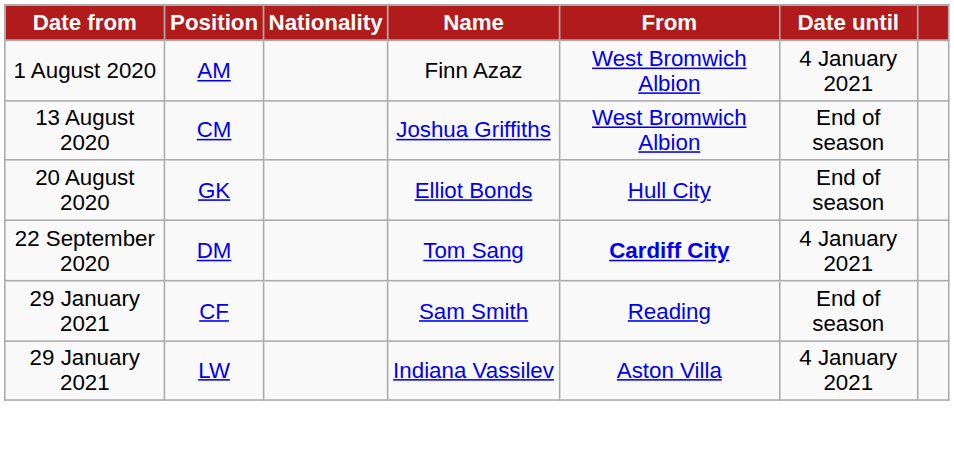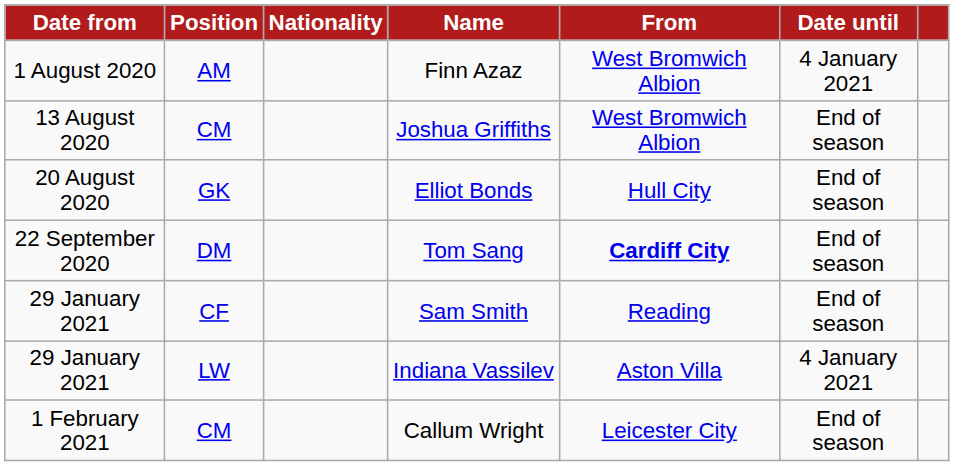 <table class="wikitable"  style="text-align:center; font-size:90%; ">
 <tr>
 <th style="background:#B11B1B;color:#fff;; width:120px;">Date from</th>
 <th style="background:#B11B1B;color:#fff;; width:50px;">Position</th>
 <th style="background:#B11B1B;color:#fff;; width:50px;">Nationality</th>
 <th style="background:#B11B1B;color:#fff;; width:150px;">Name</th>
 <th style="background:#B11B1B;color:#fff;; width:200px;">From</th>
 <th style="background:#B11B1B;color:#fff;; width:110px;">Date until</th>
 <th style="background:#B11B1B;color:#fff;; width:25px;"></th>
 </tr>
 <tr>
 <td>1 August 2020</td>
 <td><a href='#'>AM</a></td>
 <td></td>
 <td>Finn Azaz</td>
 <td> <a href='#'>West Bromwich Albion</a></td>
 <td>4 January 2021</td>
 <td></td>
 </tr>
 <tr>
 <td>13 August 2020</td>
 <td><a href='#'>CM</a></td>
 <td></td>
 <td><a href='#'>Joshua Griffiths</a></td>
 <td> <a href='#'>West Bromwich Albion</a></td>
 <td>End of season</td>
 <td></td>
 </tr>
 <tr>
 <td>20 August 2020</td>
 <td><a href='#'>GK</a></td>
 <td></td>
 <td><a href='#'>Elliot Bonds</a></td>
 <td> <a href='#'>Hull City</a></td>
 <td>End of season</td>
 <td></td>
 </tr>
 <tr>
 <td>22 September 2020</td>
 <td><a href='#'>DM</a></td>
 <td></td>
 <td><a href='#'>Tom Sang</a></td>
 <td><strong> <a href='#'>Cardiff City</a></strong></td>
-<td>4 January 2021</td>
+<td>End of season</td>
 <td></td>
 </tr>
 <tr>
 <td>29 January 2021</td>
 <td><a href='#'>CF</a></td>
 <td></td>
 <td><a href='#'>Sam Smith</a></td>
 <td> <a href='#'>Reading</a></td>
 <td>End of season</td>
 <td></td>
 </tr>
 <tr>
 <td>29 January 2021</td>
 <td><a href='#'>LW</a></td>
 <td></td>
 <td><a href='#'>Indiana Vassilev</a></td>
 <td> <a href='#'>Aston Villa</a></td>
 <td>4 January 2021</td>
 <td></td>
 </tr>
+<tr>
+<td>1 February 2021</td>
+<td><a href='#'>CM</a></td>
+<td></td>
+<td>Callum Wright</td>
+<td> <a href='#'>Leicester City</a></td>
+<td>End of season</td>
+<td></td>
+</tr>
 </table>
